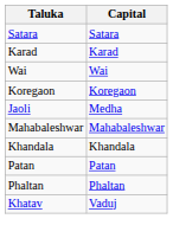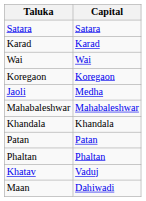 <table class="wikitable">
 <tr>
 <th>Taluka</th>
 <th>Capital</th>
 </tr>
 <tr>
 <td><a href='#'>Satara</a></td>
 <td><a href='#'>Satara</a></td>
 </tr>
 <tr>
 <td>Karad</td>
 <td><a href='#'>Karad</a></td>
 </tr>
 <tr>
 <td>Wai</td>
 <td><a href='#'>Wai</a></td>
 </tr>
 <tr>
 <td>Koregaon</td>
 <td><a href='#'>Koregaon</a></td>
 </tr>
 <tr>
 <td><a href='#'>Jaoli</a></td>
 <td><a href='#'>Medha</a></td>
 </tr>
 <tr>
 <td>Mahabaleshwar</td>
 <td><a href='#'>Mahabaleshwar</a></td>
 </tr>
 <tr>
 <td>Khandala</td>
 <td>Khandala</td>
 </tr>
 <tr>
 <td>Patan</td>
 <td><a href='#'>Patan</a></td>
 </tr>
 <tr>
 <td>Phaltan</td>
 <td><a href='#'>Phaltan</a></td>
 </tr>
 <tr>
 <td><a href='#'>Khatav</a></td>
 <td><a href='#'>Vaduj</a></td>
 </tr>
+<tr>
+<td>Maan</td>
+<td><a href='#'>Dahiwadi</a></td>
+</tr>
 </table>
